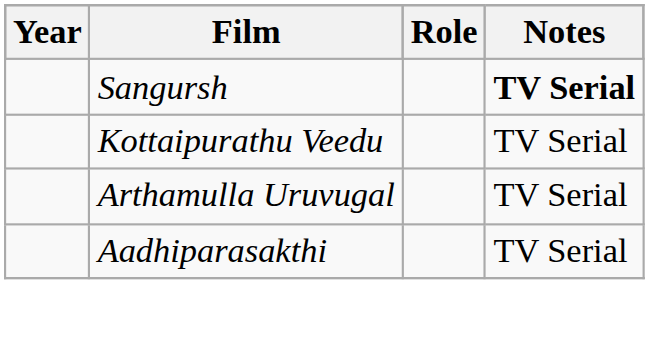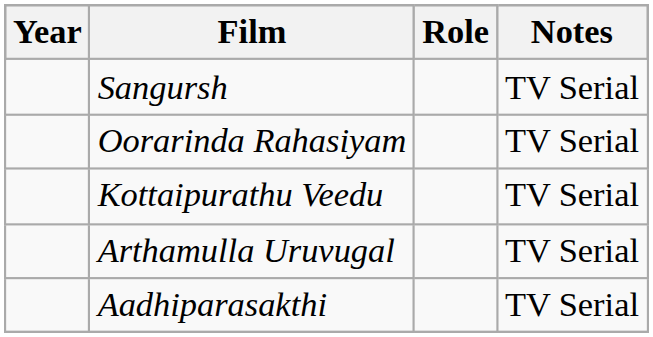 <table class="wikitable sortable">
 <tr style="background:#000;">
 <th>Year</th>
 <th>Film</th>
 <th>Role</th>
 <th class=unsortable>Notes</th>
 </tr>
 <tr>
 <td></td>
 <td><em>Sangursh</em></td>
 <td></td>
-<td><strong>TV Serial</strong></td>
+<td>TV Serial</td>
+</tr>
+<tr>
+<td></td>
+<td><em>Oorarinda Rahasiyam</em></td>
+<td></td>
+<td>TV Serial</td>
 </tr>
 <tr>
 <td></td>
 <td><em>Kottaipurathu Veedu</em></td>
 <td></td>
 <td>TV Serial</td>
 </tr>
 <tr>
 <td></td>
 <td><em>Arthamulla Uruvugal</em></td>
 <td></td>
 <td>TV Serial</td>
 </tr>
 <tr>
 <td></td>
 <td><em>Aadhiparasakthi</em></td>
 <td></td>
 <td>TV Serial</td>
 </tr>
 <tr>
 </tr>
 </table>
